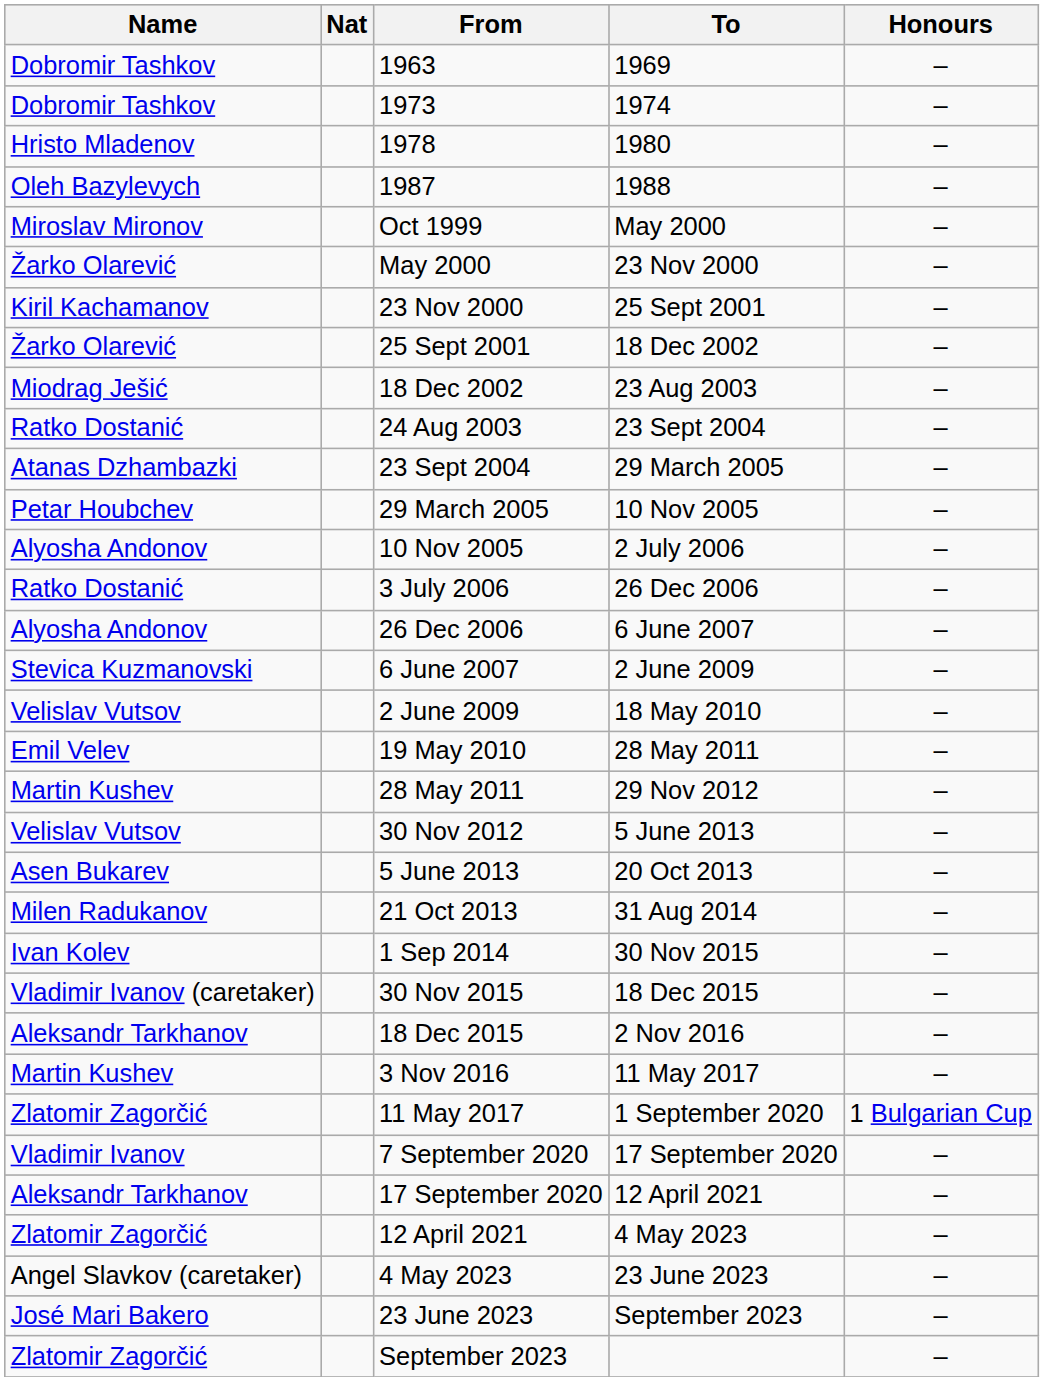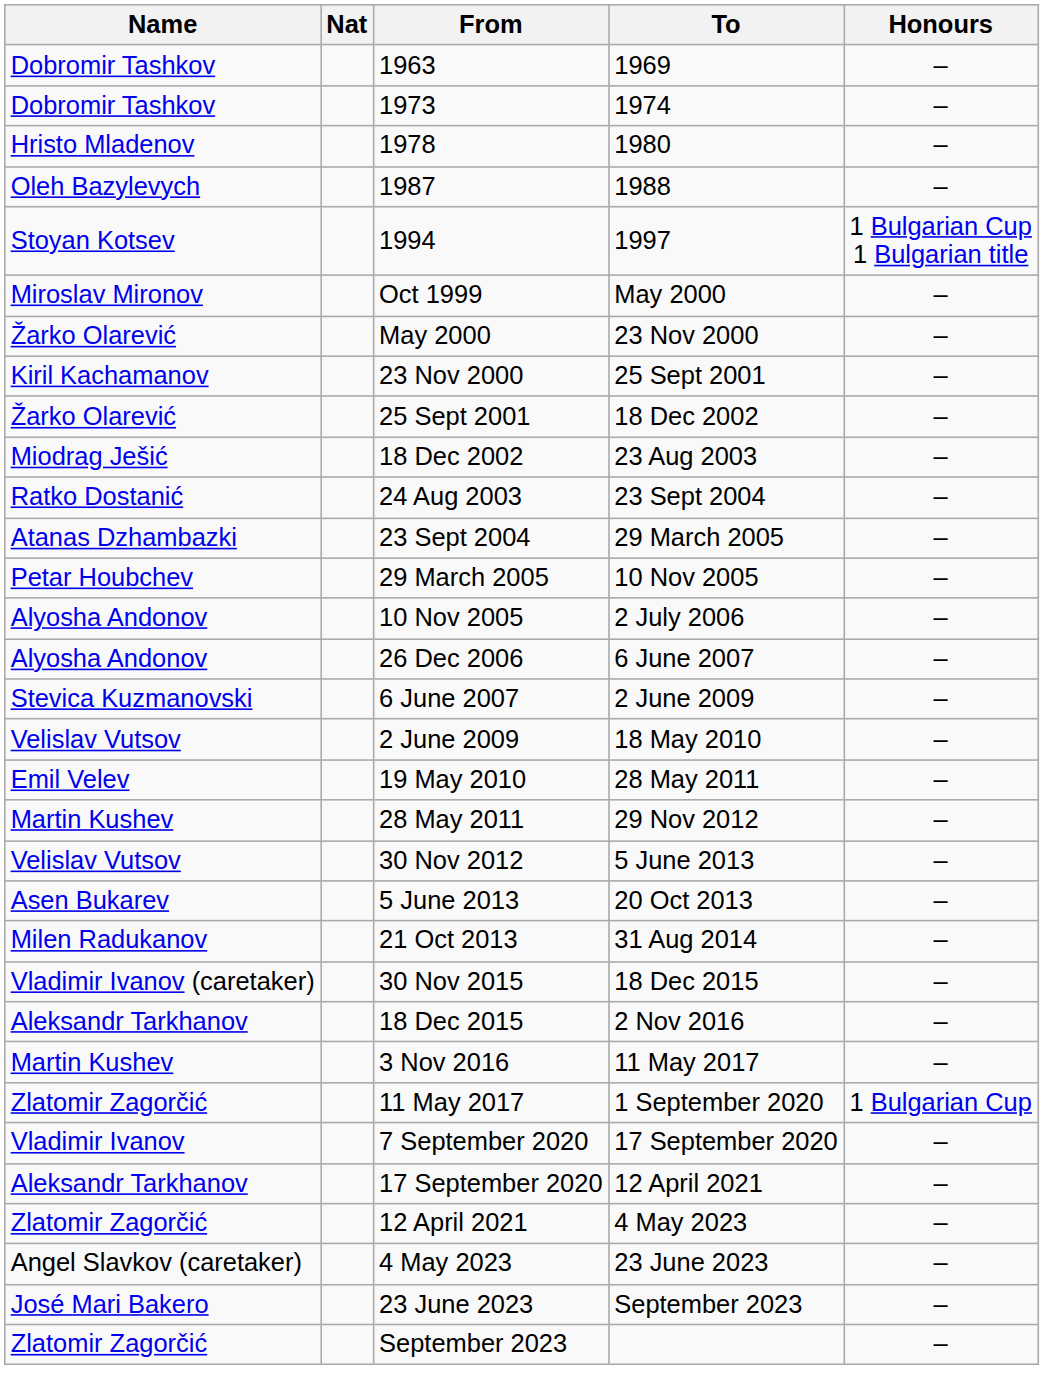 <table class="wikitable" style="text-align: center">
 <tr>
 <th>Name</th>
 <th>Nat</th>
 <th>From</th>
 <th>To</th>
 <th>Honours</th>
 </tr>
 <tr>
 <td align=left><a href='#'>Dobromir Tashkov</a></td>
 <td></td>
 <td align=left>1963</td>
 <td align=left>1969</td>
 <td>–</td>
 </tr>
 <tr>
 <td align=left><a href='#'>Dobromir Tashkov</a></td>
 <td></td>
 <td align=left>1973</td>
 <td align=left>1974</td>
 <td>–</td>
 </tr>
 <tr>
 <td align=left><a href='#'>Hristo Mladenov</a></td>
 <td></td>
 <td align=left>1978</td>
 <td align=left>1980</td>
 <td>–</td>
 </tr>
 <tr>
 <td align=left><a href='#'>Oleh Bazylevych</a></td>
 <td></td>
 <td align=left>1987</td>
 <td align=left>1988</td>
 <td>–</td>
+</tr>
+<tr>
+<td align=left><a href='#'>Stoyan Kotsev</a></td>
+<td></td>
+<td align=left>1994</td>
+<td align=left>1997</td>
+<td>1 <a href='#'>Bulgarian Cup</a><br>1 <a href='#'>Bulgarian title</a></td>
 </tr>
 <tr>
 <td align=left><a href='#'>Miroslav Mironov</a></td>
 <td></td>
 <td align=left>Oct 1999</td>
 <td align=left>May 2000</td>
 <td>–</td>
 </tr>
 <tr>
 <td align=left><a href='#'>Žarko Olarević</a></td>
 <td></td>
 <td align=left>May 2000</td>
 <td align=left>23 Nov 2000</td>
 <td>–</td>
 </tr>
 <tr>
 <td align=left><a href='#'>Kiril Kachamanov</a></td>
 <td></td>
 <td align=left>23 Nov 2000</td>
 <td align=left>25 Sept 2001</td>
 <td>–</td>
 </tr>
 <tr>
 <td align=left><a href='#'>Žarko Olarević</a></td>
 <td></td>
 <td align=left>25 Sept 2001</td>
 <td align=left>18 Dec 2002</td>
 <td>–</td>
 </tr>
 <tr>
 <td align=left><a href='#'>Miodrag Ješić</a></td>
 <td></td>
 <td align=left>18 Dec 2002</td>
 <td align=left>23 Aug 2003</td>
 <td>–</td>
 </tr>
 <tr>
 <td align=left><a href='#'>Ratko Dostanić</a></td>
 <td></td>
 <td align=left>24 Aug 2003</td>
 <td align=left>23 Sept 2004</td>
 <td>–</td>
 </tr>
 <tr>
 <td align=left><a href='#'>Atanas Dzhambazki</a></td>
 <td></td>
 <td align=left>23 Sept 2004</td>
 <td align=left>29 March 2005</td>
 <td>–</td>
 </tr>
 <tr>
 <td align=left><a href='#'>Petar Houbchev</a></td>
 <td></td>
 <td align=left>29 March 2005</td>
 <td align=left>10 Nov 2005</td>
 <td>–</td>
 </tr>
 <tr>
 <td align=left><a href='#'>Alyosha Andonov</a></td>
 <td></td>
 <td align=left>10 Nov 2005</td>
 <td align=left>2 July 2006</td>
 <td>–</td>
 </tr>
 <tr>
-<td align=left><a href='#'>Ratko Dostanić</a></td>
-<td></td>
-<td align=left>3 July 2006</td>
-<td align=left>26 Dec 2006</td>
-<td>–</td>
-</tr>
-<tr>
 <td align=left><a href='#'>Alyosha Andonov</a></td>
 <td></td>
 <td align=left>26 Dec 2006</td>
 <td align=left>6 June 2007</td>
 <td>–</td>
 </tr>
 <tr>
 <td align=left><a href='#'>Stevica Kuzmanovski</a></td>
 <td></td>
 <td align=left>6 June 2007</td>
 <td align=left>2 June 2009</td>
 <td>–</td>
 </tr>
 <tr>
 <td align=left><a href='#'>Velislav Vutsov</a></td>
 <td></td>
 <td align=left>2 June 2009</td>
 <td align=left>18 May 2010</td>
 <td>–</td>
 </tr>
 <tr>
 <td align=left><a href='#'>Emil Velev</a></td>
 <td></td>
 <td align=left>19 May 2010</td>
 <td align=left>28 May 2011</td>
 <td>–</td>
 </tr>
 <tr>
 <td align=left><a href='#'>Martin Kushev</a></td>
 <td></td>
 <td align=left>28 May 2011</td>
 <td align=left>29 Nov 2012</td>
 <td>–</td>
 </tr>
 <tr>
 <td align=left><a href='#'>Velislav Vutsov</a></td>
 <td></td>
 <td align=left>30 Nov 2012</td>
 <td align=left>5 June 2013</td>
 <td>–</td>
 </tr>
 <tr>
 <td align=left><a href='#'>Asen Bukarev</a></td>
 <td></td>
 <td align=left>5 June 2013</td>
 <td align=left>20 Oct 2013</td>
 <td>–</td>
 </tr>
 <tr>
 <td align=left><a href='#'>Milen Radukanov</a></td>
 <td></td>
 <td align=left>21 Oct 2013</td>
 <td align=left>31 Aug 2014</td>
-<td>–</td>
-</tr>
-<tr>
-<td align=left><a href='#'>Ivan Kolev</a></td>
-<td></td>
-<td align=left>1 Sep 2014</td>
-<td align=left>30 Nov 2015</td>
 <td>–</td>
 </tr>
 <tr>
 <td align=left><a href='#'>Vladimir Ivanov</a> (caretaker)</td>
 <td></td>
 <td align=left>30 Nov 2015</td>
 <td align=left>18 Dec 2015</td>
 <td>–</td>
 </tr>
 <tr>
 <td align=left><a href='#'>Aleksandr Tarkhanov</a></td>
 <td></td>
 <td align=left>18 Dec 2015</td>
 <td align=left>2 Nov 2016</td>
 <td>–</td>
 </tr>
 <tr>
 <td align=left><a href='#'>Martin Kushev</a></td>
 <td></td>
 <td align=left>3 Nov 2016</td>
 <td align=left>11 May 2017</td>
 <td>–</td>
 </tr>
 <tr>
 <td align=left><a href='#'>Zlatomir Zagorčić</a></td>
 <td></td>
 <td align=left>11 May 2017</td>
 <td align=left>1 September 2020</td>
 <td>1 <a href='#'>Bulgarian Cup</a></td>
 </tr>
 <tr>
 <td align=left><a href='#'>Vladimir Ivanov</a></td>
 <td></td>
 <td align=left>7 September 2020</td>
 <td align=left>17 September 2020</td>
 <td>–</td>
 </tr>
 <tr>
 <td align=left><a href='#'>Aleksandr Tarkhanov</a></td>
 <td></td>
 <td align=left>17 September 2020</td>
 <td align=left>12 April 2021</td>
 <td>–</td>
 </tr>
 <tr>
 <td align=left><a href='#'>Zlatomir Zagorčić</a></td>
 <td></td>
 <td align=left>12 April 2021</td>
 <td align=left>4 May 2023</td>
 <td>–</td>
 </tr>
 <tr>
 <td align=left>Angel Slavkov (caretaker)</td>
 <td></td>
 <td align=left>4 May 2023</td>
 <td align=left>23 June 2023</td>
 <td>–</td>
 </tr>
 <tr>
 <td align=left><a href='#'>José Mari Bakero</a></td>
 <td></td>
 <td align=left>23 June 2023</td>
 <td align=left>September 2023</td>
 <td>–</td>
 </tr>
 <tr>
 <td align=left><a href='#'>Zlatomir Zagorčić</a></td>
 <td></td>
 <td align=left>September 2023</td>
 <td align=left></td>
 <td>–</td>
 </tr>
 </table>
